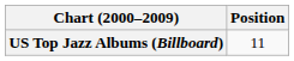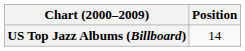 <table class="wikitable plainrowheaders" style="text-align:center">
 <tr>
 <th scope="col">Chart (2000–2009)</th>
 <th scope="col">Position</th>
 </tr>
 <tr>
 <th scope="row">US Top Jazz Albums (<em>Billboard</em>)</th>
-<td>11</td>
+<td>14</td>
 </tr>
 </table>
